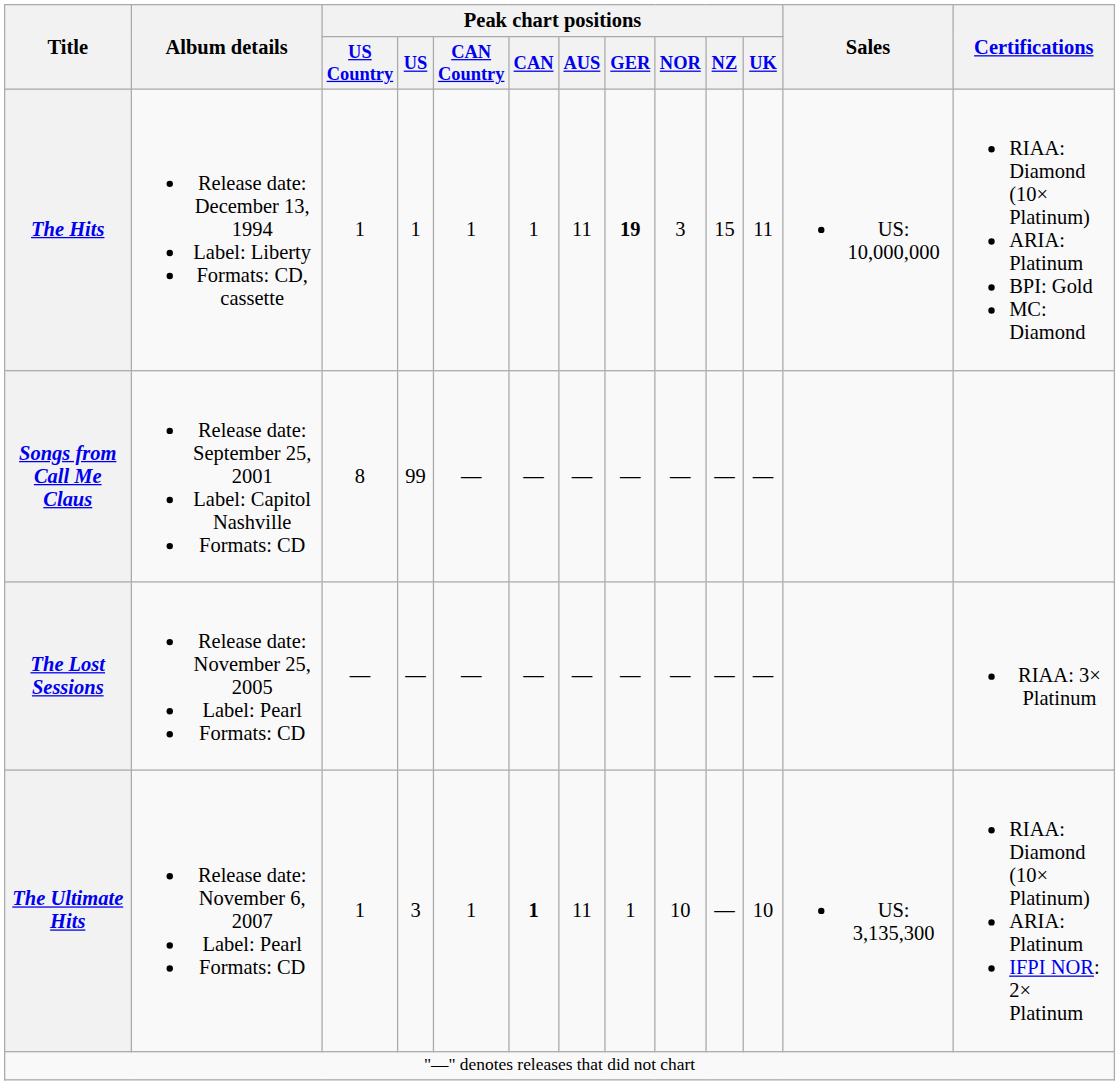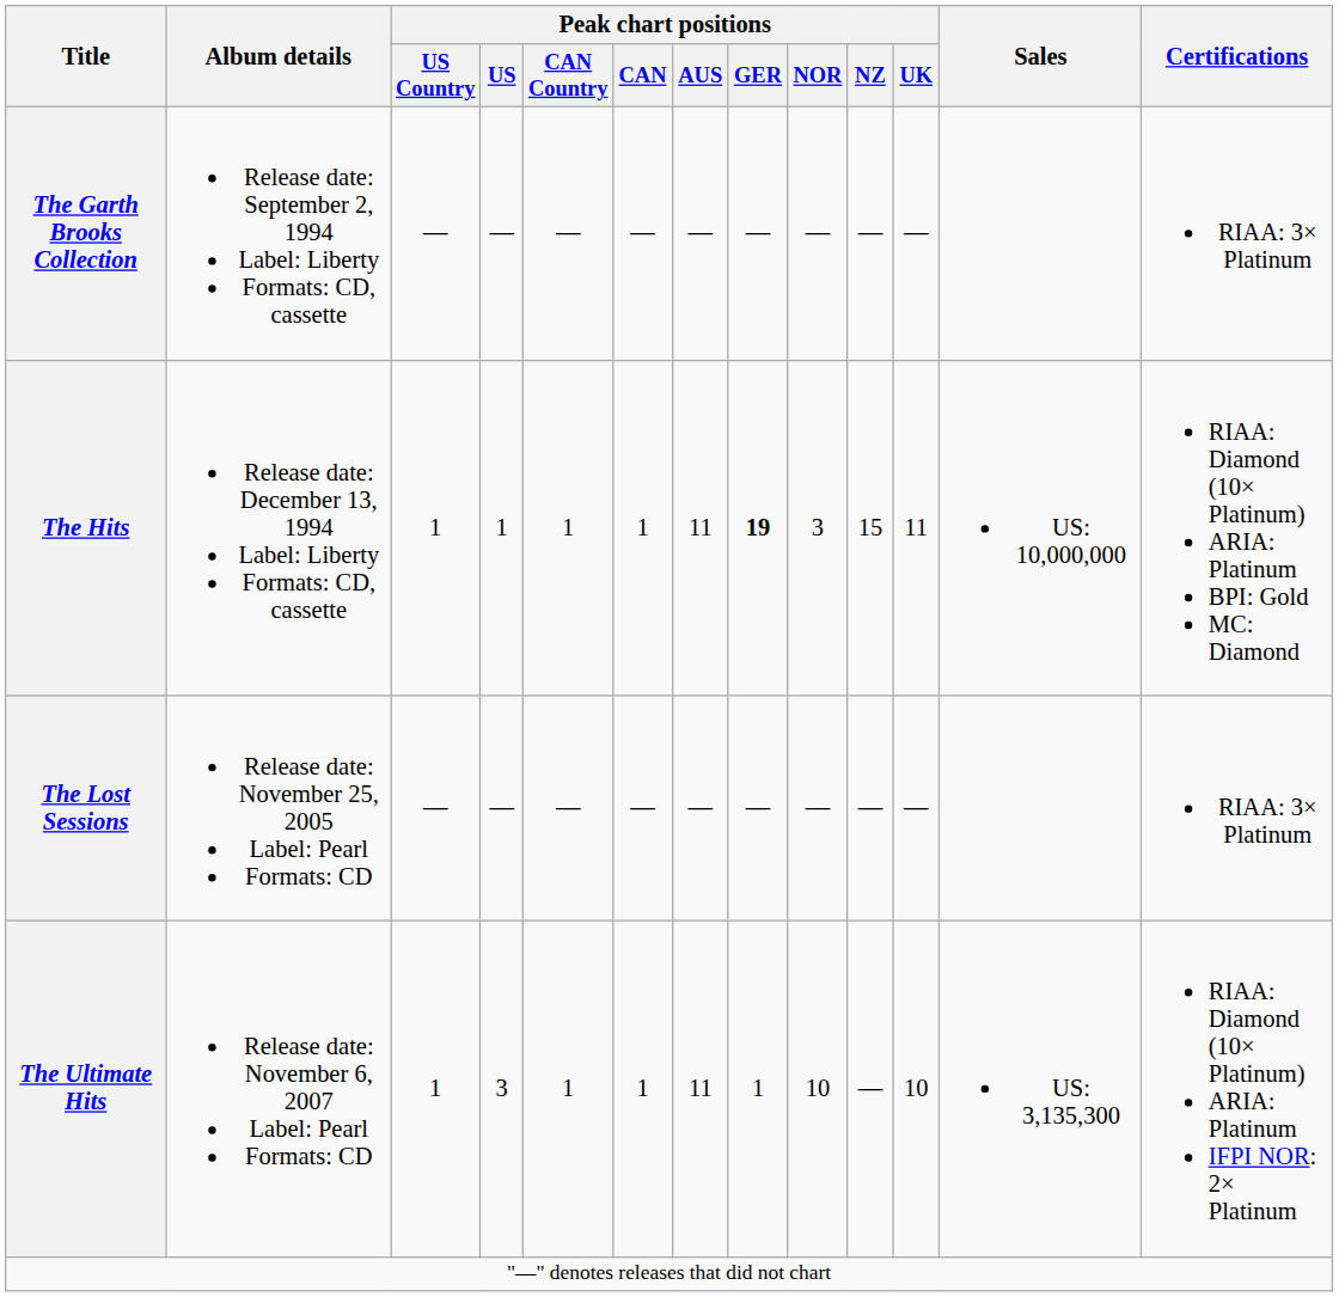 <table class="wikitable plainrowheaders" style="text-align:center;">
 <tr>
 <th rowspan="2" style="width:16em;">Title</th>
 <th rowspan="2" style="width:19em;">Album details</th>
 <th colspan="9">Peak chart positions</th>
 <th rowspan="2" style="width:12em;">Sales</th>
 <th rowspan="2" style="width:12em;"><a href='#'>Certifications</a></th>
 </tr>
 <tr>
 <th scope="col" style="width:2.5em;font-size:90%;"><a href='#'>US <br>Country</a><br></th>
 <th scope="col" style="width:2.5em;font-size:90%;"><a href='#'>US</a><br></th>
 <th scope="col" style="width:2.5em;font-size:90%;"><a href='#'>CAN <br>Country</a><br></th>
 <th scope="col" style="width:2.5em;font-size:90%;"><a href='#'>CAN</a><br></th>
 <th scope="col" style="width:2.5em;font-size:90%;"><a href='#'>AUS</a><br></th>
 <th scope="col" style="width:2.5em;font-size:90%;"><a href='#'>GER</a><br></th>
 <th scope="col" style="width:2.5em;font-size:90%;"><a href='#'>NOR</a><br></th>
 <th scope="col" style="width:2.5em;font-size:90%;"><a href='#'>NZ</a><br></th>
 <th scope="col" style="width:2.5em;font-size:90%;"><a href='#'>UK</a><br></th>
 </tr>
 <tr>
+<th scope="row"><em><a href='#'>The Garth Brooks Collection</a></em></th>
+<td><br><ul><li>Release date: September 2, 1994</li><li>Label: Liberty</li><li>Formats: CD, cassette</li></ul></td>
+<td>—</td>
+<td>—</td>
+<td>—</td>
+<td>—</td>
+<td>—</td>
+<td>—</td>
+<td>—</td>
+<td>—</td>
+<td>—</td>
+<td></td>
+<td><br><ul><li>RIAA: 3× Platinum</li></ul></td>
+</tr>
+<tr>
 <th scope="row"><em><a href='#'>The Hits</a></em></th>
 <td><br><ul><li>Release date: December 13, 1994</li><li>Label: Liberty</li><li>Formats: CD, cassette</li></ul></td>
 <td>1</td>
 <td>1</td>
 <td>1</td>
 <td>1</td>
 <td>11</td>
 <td><strong>19</strong></td>
 <td>3</td>
 <td>15</td>
 <td>11</td>
 <td><br><ul><li>US: 10,000,000</li></ul></td>
 <td align="left"><br><ul><li>RIAA: Diamond (10× Platinum)</li><li>ARIA: Platinum</li><li>BPI: Gold</li><li>MC: Diamond</li></ul></td>
-</tr>
-<tr>
-<th scope="row"><em><a href='#'>Songs from Call Me Claus</a></em></th>
-<td><br><ul><li>Release date: September 25, 2001</li><li>Label: Capitol Nashville</li><li>Formats: CD</li></ul></td>
-<td>8</td>
-<td>99</td>
-<td>—</td>
-<td>—</td>
-<td>—</td>
-<td>—</td>
-<td>—</td>
-<td>—</td>
-<td>—</td>
-<td></td>
-<td></td>
 </tr>
 <tr>
 <th scope="row"><em><a href='#'>The Lost Sessions</a></em></th>
 <td><br><ul><li>Release date: November 25, 2005</li><li>Label: Pearl</li><li>Formats: CD</li></ul></td>
 <td>—</td>
 <td>—</td>
 <td>—</td>
 <td>—</td>
 <td>—</td>
 <td>—</td>
 <td>—</td>
 <td>—</td>
 <td>—</td>
 <td></td>
 <td><br><ul><li>RIAA: 3× Platinum</li></ul></td>
 </tr>
 <tr>
 <th scope="row"><em><a href='#'>The Ultimate Hits</a></em></th>
 <td><br><ul><li>Release date: November 6, 2007</li><li>Label: Pearl</li><li>Formats: CD</li></ul></td>
 <td>1</td>
 <td>3</td>
 <td>1</td>
-<td><strong>1</strong></td>
+<td>1</td>
 <td>11</td>
 <td>1</td>
 <td>10</td>
 <td>—</td>
 <td>10</td>
 <td><br><ul><li>US: 3,135,300</li></ul></td>
 <td align="left"><br><ul><li>RIAA: Diamond (10× Platinum)</li><li>ARIA: Platinum</li><li><a href='#'>IFPI NOR</a>: 2× Platinum</li></ul></td>
 </tr>
 <tr>
 <td colspan="13" style="font-size:85%">"—" denotes releases that did not chart</td>
 </tr>
 </table>
